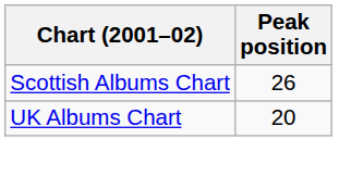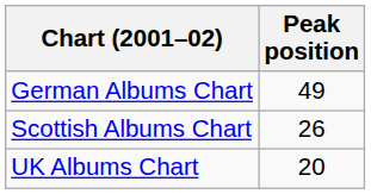 <table class="wikitable sortable">
 <tr>
 <th>Chart (2001–02)</th>
 <th>Peak<br>position</th>
+</tr>
+<tr>
+<td><a href='#'>German Albums Chart</a></td>
+<td align="center">49</td>
 </tr>
 <tr>
 <td><a href='#'>Scottish Albums Chart</a></td>
 <td align="center">26</td>
 </tr>
 <tr>
 <td><a href='#'>UK Albums Chart</a></td>
 <td align="center">20</td>
 </tr>
 </table>
